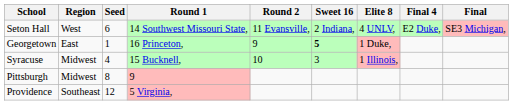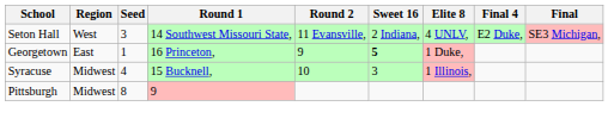 <table class="wikitable">
 <tr>
 <th>School</th>
 <th>Region</th>
 <th>Seed</th>
 <th>Round 1</th>
 <th>Round 2</th>
 <th>Sweet 16</th>
 <th>Elite 8</th>
 <th>Final 4</th>
 <th>Final</th>
 </tr>
 <tr>
 <td>Seton Hall</td>
 <td>West</td>
-<td>6</td>
+<td>3</td>
 <td style="background:#bfb;">14 <a href='#'>Southwest Missouri State</a>, </td>
 <td style="background:#bfb;">11 <a href='#'>Evansville</a>, </td>
 <td style="background:#bfb;">2 <a href='#'>Indiana</a>, </td>
 <td style="background:#bfb;">4 <a href='#'>UNLV</a>, </td>
 <td style="background:#bfb;">E2 <a href='#'>Duke</a>, </td>
 <td style="background:#fbb;">SE3 <a href='#'>Michigan</a>, </td>
 </tr>
 <tr>
 <td>Georgetown</td>
 <td>East</td>
 <td>1</td>
 <td style="background:#bfb;">16 <a href='#'>Princeton</a>, </td>
 <td style="background:#bfb;">9  </td>
 <td style="background:#bfb;"><strong>5  </strong></td>
 <td style="background:#fbb;">1 Duke, </td>
 <td></td>
 <td></td>
 </tr>
 <tr>
 <td>Syracuse</td>
 <td>Midwest</td>
 <td>4</td>
 <td style="background:#bfb;">15 <a href='#'>Bucknell</a>, </td>
 <td style="background:#bfb;">10  </td>
 <td style="background:#bfb;">3  </td>
 <td style="background:#fbb;">1 <a href='#'>Illinois</a>, </td>
 <td></td>
 <td></td>
 </tr>
 <tr>
 <td>Pittsburgh</td>
 <td>Midwest</td>
 <td>8</td>
 <td style="background:#fbb;">9  </td>
 <td></td>
 <td></td>
 <td></td>
 <td></td>
 <td></td>
 </tr>
-<tr>
-<td>Providence</td>
-<td>Southeast</td>
-<td>12</td>
-<td style="background:#fbb;">5 <a href='#'>Virginia</a>, </td>
-<td></td>
-<td></td>
-<td></td>
-<td></td>
-<td></td>
-</tr>
 </table>
